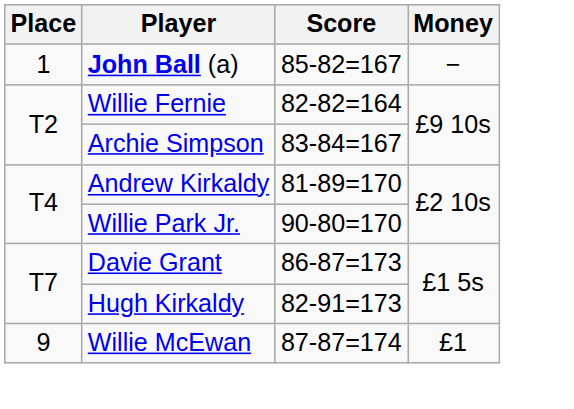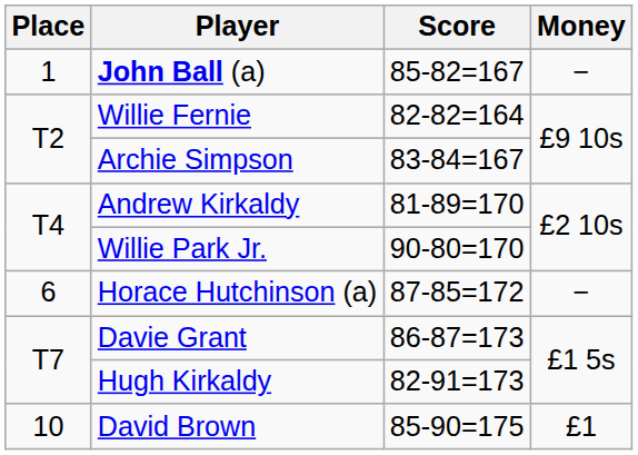 <table class=wikitable>
 <tr>
 <th>Place</th>
 <th>Player</th>
 <th>Score</th>
 <th>Money</th>
 </tr>
 <tr>
 <td align=center>1</td>
 <td> <strong><a href='#'>John Ball</a></strong> (a)</td>
 <td>85-82=167</td>
 <td align=center>−</td>
 </tr>
 <tr>
 <td rowspan=2 align=center>T2</td>
 <td> <a href='#'>Willie Fernie</a></td>
 <td>82-82=164</td>
 <td rowspan=2 align=center>£9 10s</td>
 </tr>
 <tr>
 <td> <a href='#'>Archie Simpson</a></td>
 <td>83-84=167</td>
 </tr>
 <tr>
 <td rowspan=2 align=center>T4</td>
 <td> <a href='#'>Andrew Kirkaldy</a></td>
 <td>81-89=170</td>
 <td rowspan=2 align=center>£2 10s</td>
 </tr>
 <tr>
 <td> <a href='#'>Willie Park Jr.</a></td>
 <td>90-80=170</td>
 </tr>
 <tr>
+<td align=center>6</td>
+<td> <a href='#'>Horace Hutchinson</a> (a)</td>
+<td>87-85=172</td>
+<td align=center>−</td>
+</tr>
+<tr>
 <td rowspan=2 align=center>T7</td>
 <td> <a href='#'>Davie Grant</a></td>
 <td>86-87=173</td>
 <td rowspan=2 align=center>£1 5s</td>
 </tr>
 <tr>
 <td> <a href='#'>Hugh Kirkaldy</a></td>
 <td>82-91=173</td>
 </tr>
 <tr>
-<td align=center>9</td>
-<td> <a href='#'>Willie McEwan</a></td>
-<td>87-87=174</td>
+<td align=center>10</td>
+<td> <a href='#'>David Brown</a></td>
+<td>85-90=175</td>
 <td align=center>£1</td>
 </tr>
 </table>
